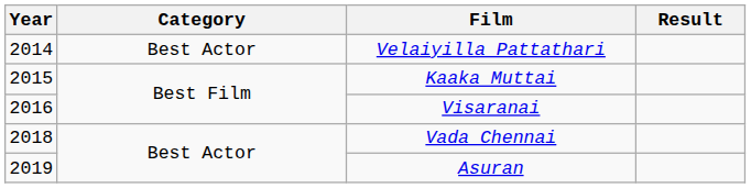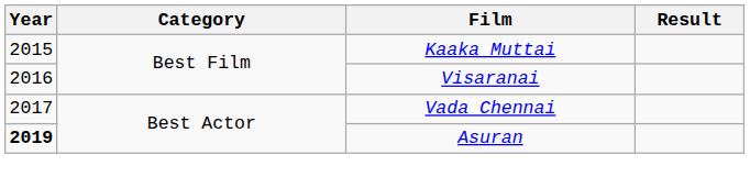 <table class="wikitable" style="width:60%;">
 <tr>
 <th width=5%>Year</th>
 <th width=40%>Category</th>
 <th style="width:40%;">Film</th>
 <th style="width:15%;">Result</th>
-</tr>
-<tr>
-<td style="text-align:center;">2014</td>
-<td style="text-align:center;">Best Actor</td>
-<td style="text-align:center;"><em><a href='#'>Velaiyilla Pattathari</a></em></td>
-<td></td>
 </tr>
 <tr>
 <td style="text-align:center;">2015</td>
 <td rowspan="2" style="text-align:center;">Best Film</td>
 <td style="text-align:center;"><em><a href='#'>Kaaka Muttai</a></em></td>
 <td></td>
 </tr>
 <tr>
 <td style="text-align:center;">2016</td>
 <td style="text-align:center;"><em><a href='#'>Visaranai</a></em></td>
 <td></td>
 </tr>
 <tr>
-<td style="text-align:center;">2018</td>
+<td style="text-align:center;">2017</td>
 <td rowspan="2" style="text-align:center;">Best Actor</td>
 <td style="text-align:center;"><em><a href='#'>Vada Chennai</a></em></td>
 <td></td>
 </tr>
 <tr>
-<td style="text-align:center;">2019</td>
+<td style="text-align:center;"><strong>2019</strong></td>
 <td style="text-align:center;"><em><a href='#'>Asuran</a></em></td>
 <td></td>
 </tr>
 </table>
